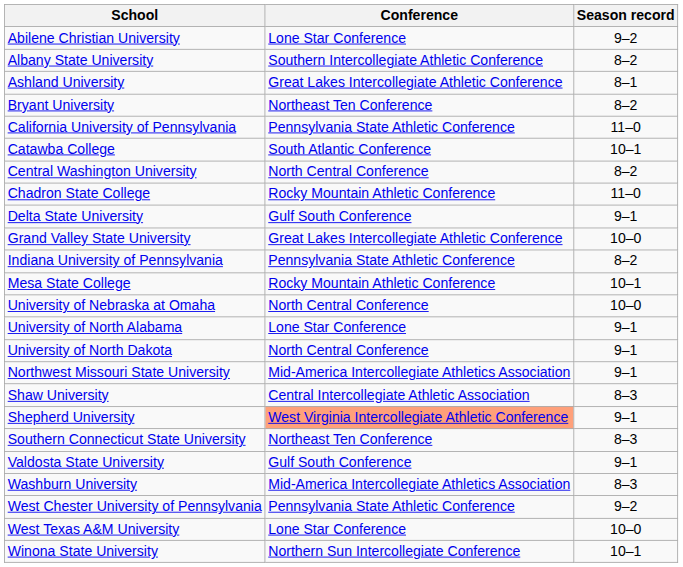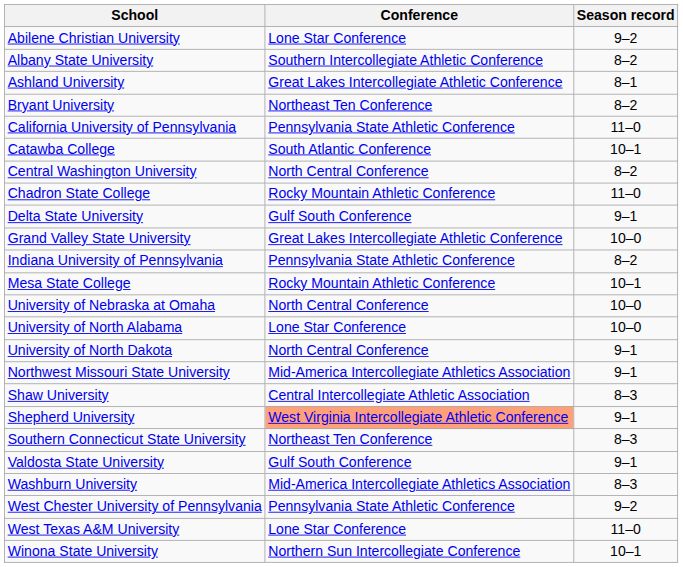 <table class="wikitable sortable">
 <tr>
 <th>School</th>
 <th>Conference</th>
 <th class="unsortable">Season record </th>
 </tr>
 <tr>
 <td><a href='#'>Abilene Christian University</a></td>
 <td><a href='#'>Lone Star Conference</a></td>
 <td align=center>9–2</td>
 </tr>
 <tr>
 <td><a href='#'>Albany State University</a></td>
 <td><a href='#'>Southern Intercollegiate Athletic Conference</a></td>
 <td align=center>8–2</td>
 </tr>
 <tr>
 <td><a href='#'>Ashland University</a></td>
 <td><a href='#'>Great Lakes Intercollegiate Athletic Conference</a></td>
 <td align=center>8–1</td>
 </tr>
 <tr>
 <td><a href='#'>Bryant University</a></td>
 <td><a href='#'>Northeast Ten Conference</a></td>
 <td align=center>8–2</td>
 </tr>
 <tr>
 <td><a href='#'>California University of Pennsylvania</a></td>
 <td><a href='#'>Pennsylvania State Athletic Conference</a></td>
 <td align=center>11–0</td>
 </tr>
 <tr>
 <td><a href='#'>Catawba College</a></td>
 <td><a href='#'>South Atlantic Conference</a></td>
 <td align=center>10–1</td>
 </tr>
 <tr>
 <td><a href='#'>Central Washington University</a></td>
 <td><a href='#'>North Central Conference</a></td>
 <td align=center>8–2</td>
 </tr>
 <tr>
 <td><a href='#'>Chadron State College</a></td>
 <td><a href='#'>Rocky Mountain Athletic Conference</a></td>
 <td align=center>11–0</td>
 </tr>
 <tr>
 <td><a href='#'>Delta State University</a></td>
 <td><a href='#'>Gulf South Conference</a></td>
 <td align=center>9–1</td>
 </tr>
 <tr>
 <td><a href='#'>Grand Valley State University</a></td>
 <td><a href='#'>Great Lakes Intercollegiate Athletic Conference</a></td>
 <td align=center>10–0</td>
 </tr>
 <tr>
 <td><a href='#'>Indiana University of Pennsylvania</a></td>
 <td><a href='#'>Pennsylvania State Athletic Conference</a></td>
 <td align=center>8–2</td>
 </tr>
 <tr>
 <td><a href='#'>Mesa State College</a></td>
 <td><a href='#'>Rocky Mountain Athletic Conference</a></td>
 <td align=center>10–1</td>
 </tr>
 <tr>
 <td><a href='#'>University of Nebraska at Omaha</a></td>
 <td><a href='#'>North Central Conference</a></td>
 <td align=center>10–0</td>
 </tr>
 <tr>
 <td><a href='#'>University of North Alabama</a></td>
 <td><a href='#'>Lone Star Conference</a></td>
-<td align=center>9–1</td>
+<td align=center>10–0</td>
 </tr>
 <tr>
 <td><a href='#'>University of North Dakota</a></td>
 <td><a href='#'>North Central Conference</a></td>
 <td align=center>9–1</td>
 </tr>
 <tr>
 <td><a href='#'>Northwest Missouri State University</a></td>
 <td><a href='#'>Mid-America Intercollegiate Athletics Association</a></td>
 <td align=center>9–1</td>
 </tr>
 <tr>
 <td><a href='#'>Shaw University</a></td>
 <td><a href='#'>Central Intercollegiate Athletic Association</a></td>
 <td align=center>8–3</td>
 </tr>
 <tr>
 <td><a href='#'>Shepherd University</a></td>
 <td style="background: lightsalmon;"><a href='#'>West Virginia Intercollegiate Athletic Conference</a></td>
 <td align=center>9–1</td>
 </tr>
 <tr>
 <td><a href='#'>Southern Connecticut State University</a></td>
 <td><a href='#'>Northeast Ten Conference</a></td>
 <td align=center>8–3</td>
 </tr>
 <tr>
 <td><a href='#'>Valdosta State University</a></td>
 <td><a href='#'>Gulf South Conference</a></td>
 <td align=center>9–1</td>
 </tr>
 <tr>
 <td><a href='#'>Washburn University</a></td>
 <td><a href='#'>Mid-America Intercollegiate Athletics Association</a></td>
 <td align=center>8–3</td>
 </tr>
 <tr>
 <td><a href='#'>West Chester University of Pennsylvania</a></td>
 <td><a href='#'>Pennsylvania State Athletic Conference</a></td>
 <td align=center>9–2</td>
 </tr>
 <tr>
 <td><a href='#'>West Texas A&M University</a></td>
 <td><a href='#'>Lone Star Conference</a></td>
-<td align=center>10–0</td>
+<td align=center>11–0</td>
 </tr>
 <tr>
 <td><a href='#'>Winona State University</a></td>
 <td><a href='#'>Northern Sun Intercollegiate Conference</a></td>
 <td align=center>10–1</td>
 </tr>
 </table>
